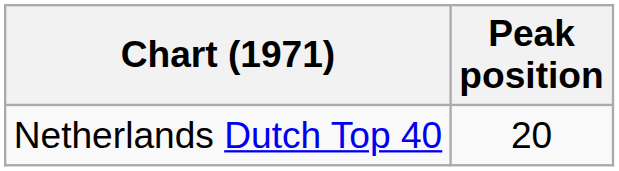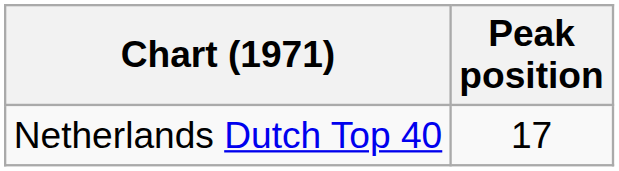 <table class="wikitable sortable">
 <tr>
 <th>Chart (1971)</th>
 <th>Peak<br>position</th>
 </tr>
 <tr>
 <td>Netherlands <a href='#'>Dutch Top 40</a></td>
-<td style="text-align:center;">20</td>
+<td style="text-align:center;">17</td>
 </tr>
 </table>
